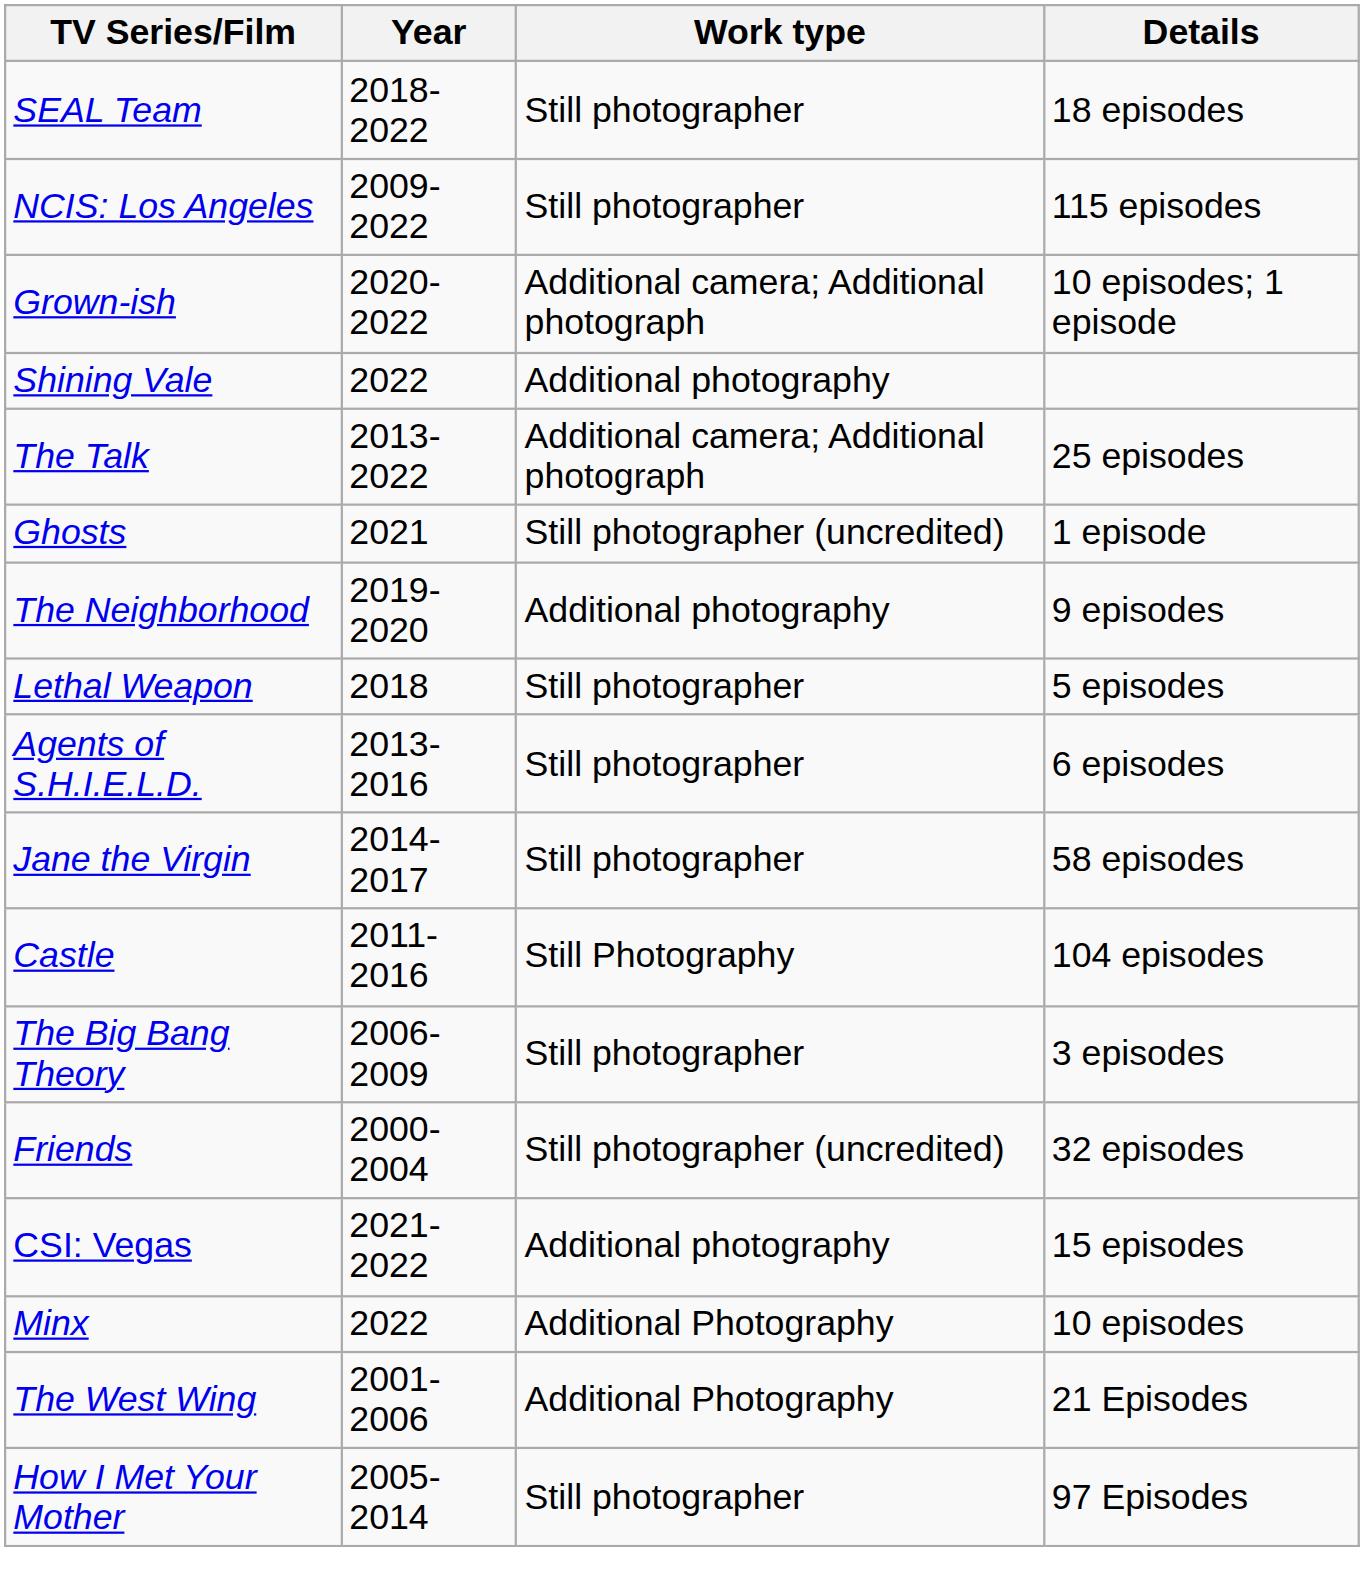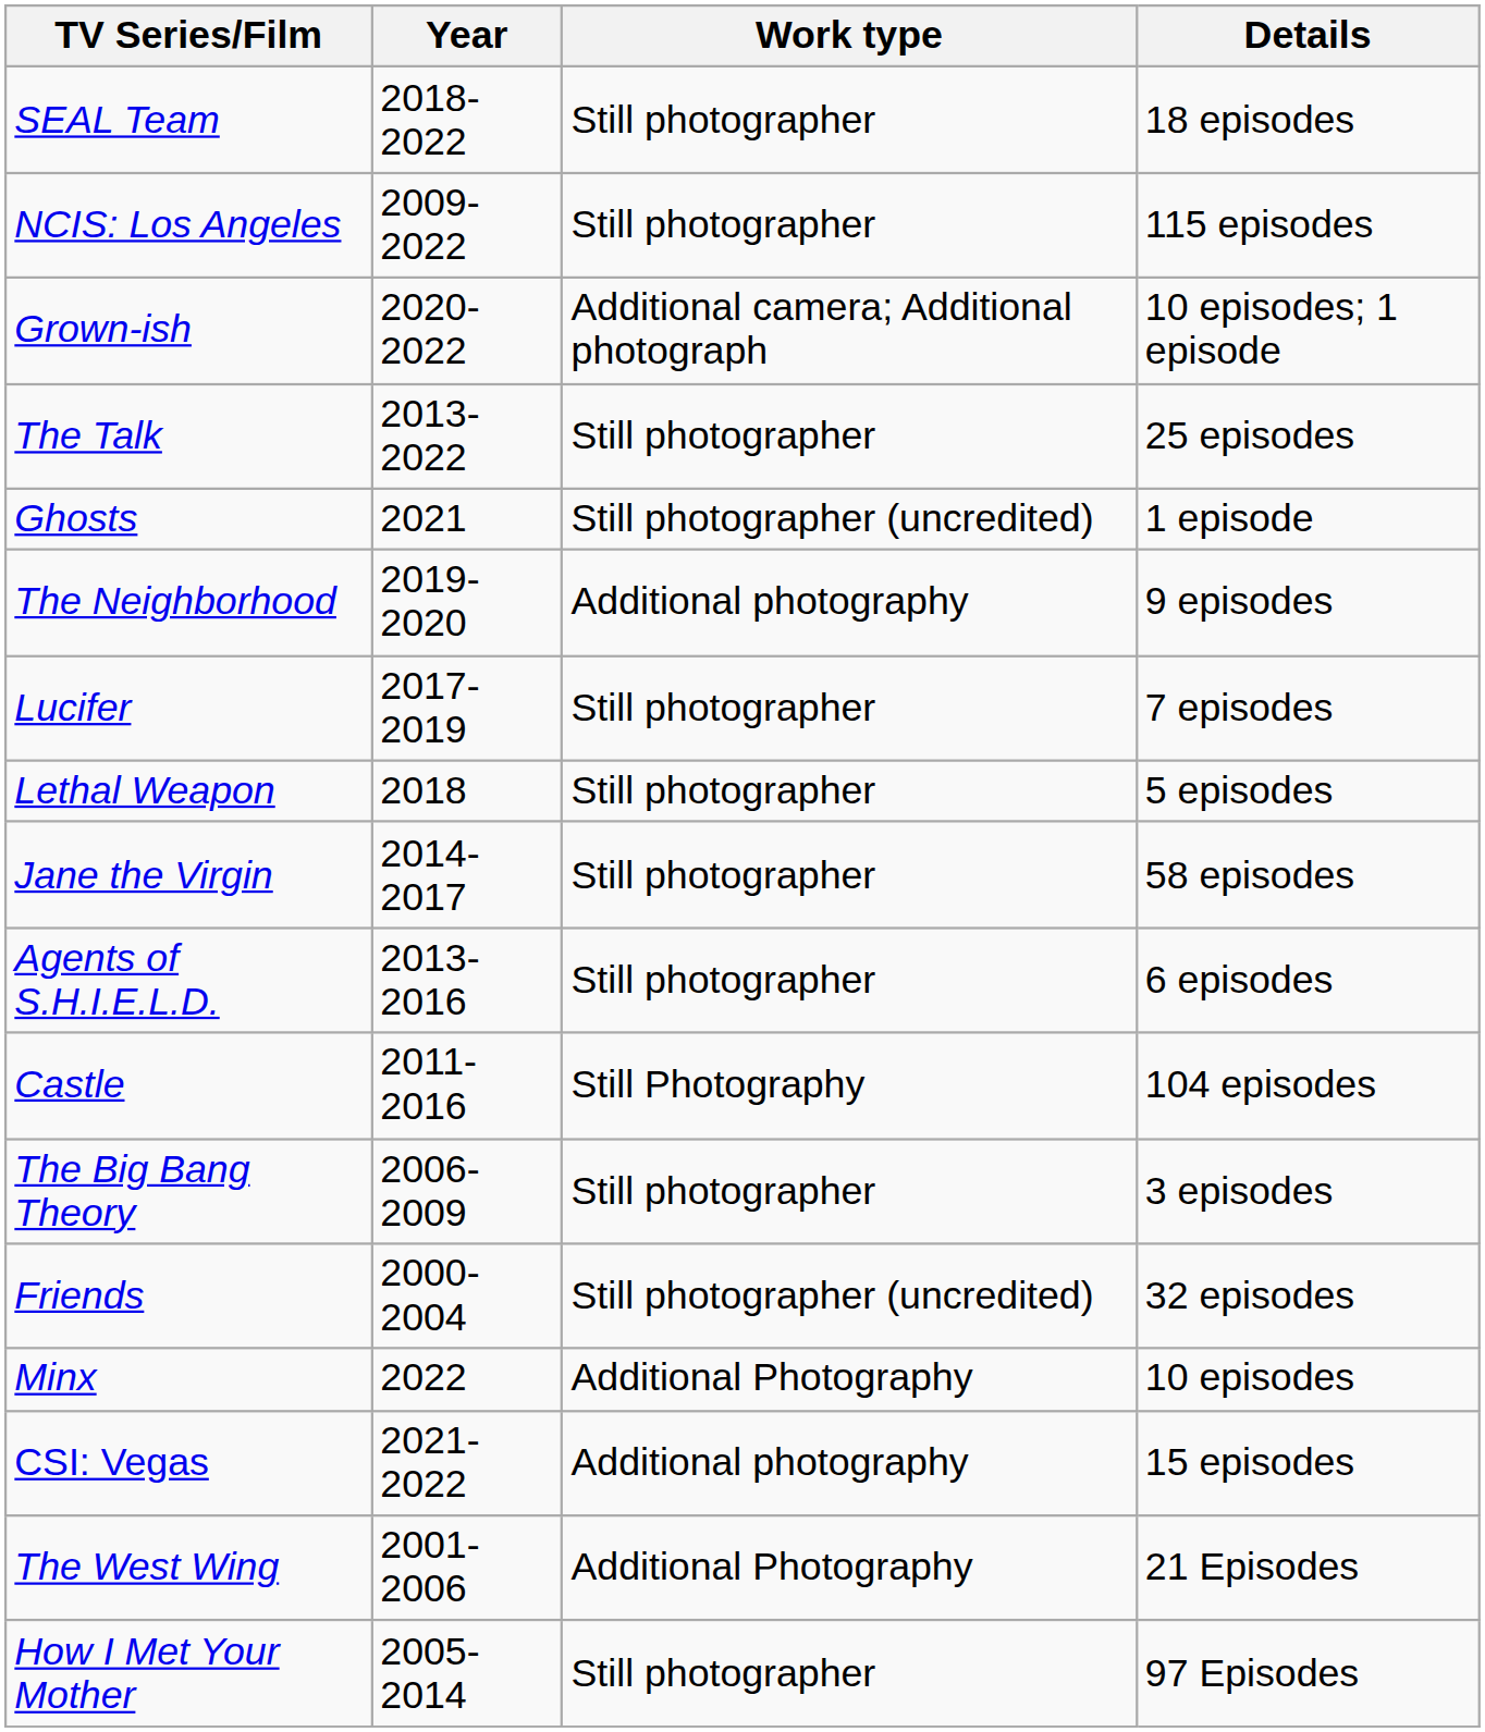 <table class="wikitable sortable mw-collapsible">
 <tr>
 <th>TV Series/Film</th>
 <th>Year</th>
 <th>Work type</th>
 <th>Details</th>
 </tr>
 <tr>
 <td><em><a href='#'>SEAL Team</a></em></td>
 <td>2018-2022</td>
 <td>Still photographer</td>
 <td>18 episodes</td>
 </tr>
 <tr>
 <td><em><a href='#'>NCIS: Los Angeles</a></em></td>
 <td>2009-2022</td>
 <td>Still photographer</td>
 <td>115 episodes</td>
 </tr>
 <tr>
 <td><em><a href='#'>Grown-ish</a></em></td>
 <td>2020-2022</td>
 <td>Additional camera; Additional photograph</td>
 <td>10 episodes; 1 episode</td>
 </tr>
 <tr>
-<td><em><a href='#'>Shining Vale</a></em></td>
-<td>2022</td>
-<td>Additional photography</td>
-<td></td>
-</tr>
-<tr>
 <td><em><a href='#'>The Talk</a></em></td>
 <td>2013-2022</td>
-<td>Additional camera; Additional photograph</td>
+<td>Still photographer</td>
 <td>25 episodes</td>
 </tr>
 <tr>
 <td><em><a href='#'>Ghosts</a></em></td>
 <td>2021</td>
 <td>Still photographer (uncredited)</td>
 <td>1 episode</td>
 </tr>
 <tr>
 <td><em><a href='#'>The Neighborhood</a></em></td>
 <td>2019-2020</td>
 <td>Additional photography</td>
 <td>9 episodes</td>
 </tr>
 <tr>
+<td><em><a href='#'>Lucifer</a></em></td>
+<td>2017-2019</td>
+<td>Still photographer</td>
+<td>7 episodes</td>
+</tr>
+<tr>
 <td><em><a href='#'>Lethal Weapon</a></em></td>
 <td>2018</td>
 <td>Still photographer</td>
 <td>5 episodes</td>
 </tr>
 <tr>
+<td><em><a href='#'>Jane the Virgin</a></em></td>
+<td>2014-2017</td>
+<td>Still photographer</td>
+<td>58 episodes</td>
+</tr>
+<tr>
 <td><em><a href='#'>Agents of S.H.I.E.L.D.</a></em></td>
 <td>2013-2016</td>
 <td>Still photographer</td>
 <td>6 episodes</td>
-</tr>
-<tr>
-<td><em><a href='#'>Jane the Virgin</a></em></td>
-<td>2014-2017</td>
-<td>Still photographer</td>
-<td>58 episodes</td>
 </tr>
 <tr>
 <td><em><a href='#'>Castle</a></em></td>
 <td>2011-2016</td>
 <td>Still Photography</td>
 <td>104 episodes</td>
 </tr>
 <tr>
 <td><em><a href='#'>The Big Bang Theory</a></em></td>
 <td>2006-2009</td>
 <td>Still photographer</td>
 <td>3 episodes</td>
 </tr>
 <tr>
 <td><em><a href='#'>Friends</a></em></td>
 <td>2000-2004</td>
 <td>Still photographer (uncredited)</td>
 <td>32 episodes</td>
 </tr>
 <tr>
+<td><em><a href='#'>Minx</a></em></td>
+<td>2022</td>
+<td>Additional Photography  </td>
+<td>10 episodes  </td>
+</tr>
+<tr>
 <td><a href='#'>CSI: Vegas</a>  </td>
 <td>2021-2022  </td>
 <td>Additional photography</td>
 <td>15 episodes  </td>
-</tr>
-<tr>
-<td><em><a href='#'>Minx</a></em></td>
-<td>2022</td>
-<td>Additional Photography  </td>
-<td>10 episodes  </td>
 </tr>
 <tr>
 <td><em><a href='#'>The West Wing</a></em></td>
 <td>2001-2006</td>
 <td>Additional Photography</td>
 <td>21 Episodes</td>
 </tr>
 <tr>
 <td><em><a href='#'>How I Met Your Mother</a></em></td>
 <td>2005-2014</td>
 <td>Still photographer</td>
 <td>97 Episodes</td>
 </tr>
 </table>
